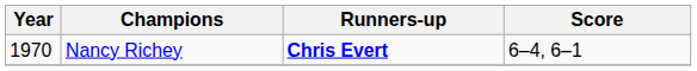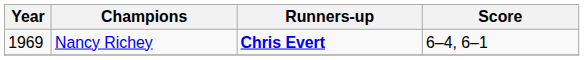 <table class="wikitable">
 <tr>
 <th style="width:40px">Year</th>
 <th style="width:180px">Champions</th>
 <th style="width:180px">Runners-up</th>
 <th style="width:150px" class="unsortable">Score</th>
 </tr>
 <tr>
-<td>1970</td>
+<td>1969</td>
 <td> <a href='#'>Nancy Richey</a></td>
 <td><strong> <a href='#'>Chris Evert</a></strong></td>
 <td>6–4, 6–1</td>
 </tr>
 <tr>
 </tr>
 </table>
